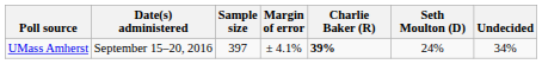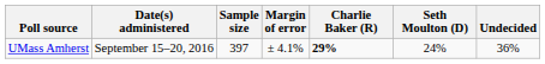 <table class="wikitable">
 <tr valign=bottom>
 <th>Poll source</th>
 <th>Date(s)<br>administered</th>
 <th>Sample<br>size</th>
 <th>Margin<br>of error</th>
 <th style="width:100px;">Charlie<br>Baker (R)</th>
 <th style="width:100px;">Seth<br>Moulton (D)</th>
 <th>Undecided</th>
 </tr>
 <tr>
 <td><a href='#'>UMass Amherst</a></td>
 <td align=center>September 15–20, 2016</td>
 <td align=center>397</td>
 <td align=center>± 4.1%</td>
-<td><strong>39%</strong></td>
+<td><strong>29%</strong></td>
 <td align=center>24%</td>
-<td align=center>34%</td>
+<td align=center>36%</td>
 </tr>
 </table>
